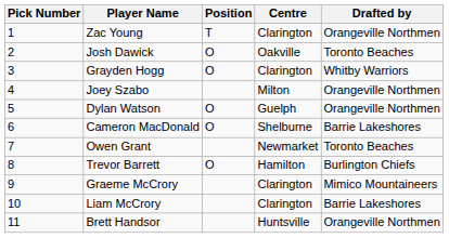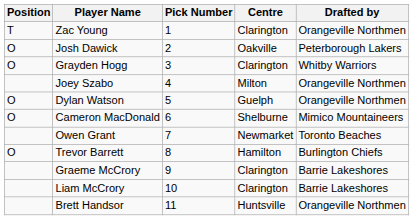 <table class="wikitable">
 <tr>
+<th>Position</th>
+<th>Player Name</th>
 <th>Pick Number</th>
-<th>Player Name</th>
-<th>Position</th>
 <th>Centre</th>
 <th>Drafted by</th>
 </tr>
 <tr>
+<td>T</td>
+<td>Zac Young</td>
 <td>1</td>
-<td>Zac Young</td>
-<td>T</td>
 <td>Clarington</td>
 <td>Orangeville Northmen</td>
 </tr>
 <tr>
+<td>O</td>
+<td>Josh Dawick</td>
 <td>2</td>
-<td>Josh Dawick</td>
-<td>O</td>
 <td>Oakville</td>
-<td>Toronto Beaches</td>
+<td>Peterborough Lakers</td>
 </tr>
 <tr>
+<td>O</td>
+<td>Grayden Hogg</td>
 <td>3</td>
-<td>Grayden Hogg</td>
-<td>O</td>
 <td>Clarington</td>
 <td>Whitby Warriors</td>
 </tr>
 <tr>
+<td></td>
+<td>Joey Szabo</td>
 <td>4</td>
-<td>Joey Szabo</td>
-<td></td>
 <td>Milton</td>
 <td>Orangeville Northmen</td>
 </tr>
 <tr>
+<td>O</td>
+<td>Dylan Watson</td>
 <td>5</td>
-<td>Dylan Watson</td>
-<td>O</td>
 <td>Guelph</td>
 <td>Orangeville Northmen</td>
 </tr>
 <tr>
+<td>O</td>
+<td>Cameron MacDonald</td>
 <td>6</td>
-<td>Cameron MacDonald</td>
-<td>O</td>
 <td>Shelburne</td>
-<td>Barrie Lakeshores</td>
+<td>Mimico Mountaineers</td>
 </tr>
 <tr>
+<td></td>
+<td>Owen Grant</td>
 <td>7</td>
-<td>Owen Grant</td>
-<td></td>
 <td>Newmarket</td>
 <td>Toronto Beaches</td>
 </tr>
 <tr>
+<td>O</td>
+<td>Trevor Barrett</td>
 <td>8</td>
-<td>Trevor Barrett</td>
-<td>O</td>
 <td>Hamilton</td>
 <td>Burlington Chiefs</td>
 </tr>
 <tr>
+<td></td>
+<td>Graeme McCrory</td>
 <td>9</td>
-<td>Graeme McCrory</td>
-<td></td>
-<td>Clarington</td>
-<td>Mimico Mountaineers</td>
-</tr>
-<tr>
-<td>10</td>
-<td>Liam McCrory</td>
-<td></td>
 <td>Clarington</td>
 <td>Barrie Lakeshores</td>
 </tr>
 <tr>
+<td></td>
+<td>Liam McCrory</td>
+<td>10</td>
+<td>Clarington</td>
+<td>Barrie Lakeshores</td>
+</tr>
+<tr>
+<td></td>
+<td>Brett Handsor</td>
 <td>11</td>
-<td>Brett Handsor</td>
-<td></td>
 <td>Huntsville</td>
 <td>Orangeville Northmen</td>
 </tr>
 </table>
